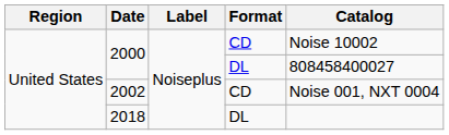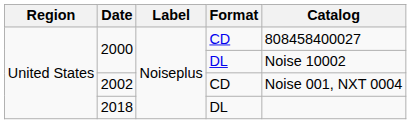 <table class="wikitable">
 <tr>
 <th>Region</th>
 <th>Date</th>
 <th>Label</th>
 <th>Format</th>
 <th>Catalog</th>
 </tr>
 <tr>
 <td rowspan="4">United States</td>
 <td rowspan="2">2000</td>
 <td rowspan="4">Noiseplus</td>
 <td><a href='#'>CD</a></td>
-<td>Noise 10002</td>
+<td>808458400027</td>
 </tr>
 <tr>
 <td><a href='#'>DL</a></td>
-<td>808458400027</td>
+<td>Noise 10002</td>
 </tr>
 <tr>
 <td>2002</td>
 <td>CD</td>
 <td>Noise 001, NXT 0004</td>
 </tr>
 <tr>
 <td>2018</td>
 <td>DL</td>
 <td></td>
 </tr>
 </table>
